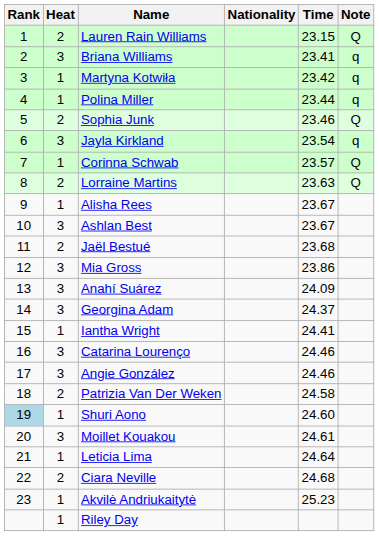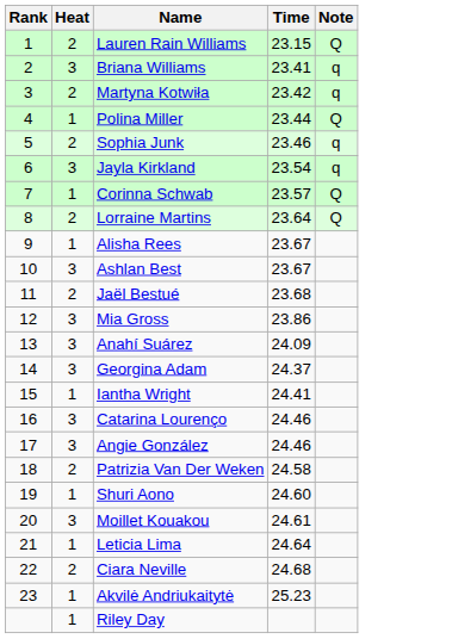 <table class="wikitable sortable" style="text-align:center">
 <tr>
 <th>Rank</th>
 <th>Heat</th>
 <th>Name</th>
-<th>Nationality</th>
 <th>Time</th>
 <th>Note</th>
 </tr>
 <tr bgcolor=ccffcc>
 <td>1</td>
 <td>2</td>
 <td align=left><a href='#'>Lauren Rain Williams</a></td>
-<td align=left></td>
 <td>23.15</td>
 <td>Q</td>
 </tr>
 <tr bgcolor=ccffcc>
 <td>2</td>
 <td>3</td>
 <td align=left><a href='#'>Briana Williams</a></td>
-<td align=left></td>
 <td>23.41</td>
 <td>q</td>
 </tr>
 <tr bgcolor=ccffcc>
 <td>3</td>
-<td>1</td>
+<td>2</td>
 <td align=left><a href='#'>Martyna Kotwiła</a></td>
-<td align=left></td>
 <td>23.42</td>
 <td>q</td>
 </tr>
 <tr bgcolor=ccffcc>
 <td>4</td>
 <td>1</td>
 <td align=left><a href='#'>Polina Miller</a></td>
-<td align=left></td>
 <td>23.44</td>
-<td>q</td>
+<td>Q</td>
 </tr>
 <tr bgcolor=ddffdd>
 <td>5</td>
 <td>2</td>
 <td align=left><a href='#'>Sophia Junk</a></td>
-<td align=left></td>
 <td>23.46</td>
-<td>Q</td>
+<td>q</td>
 </tr>
 <tr bgcolor=ccffcc>
 <td>6</td>
 <td>3</td>
 <td align=left><a href='#'>Jayla Kirkland</a></td>
-<td align=left></td>
 <td>23.54</td>
 <td>q</td>
 </tr>
 <tr bgcolor=ccffcc>
 <td>7</td>
 <td>1</td>
 <td align=left><a href='#'>Corinna Schwab</a></td>
-<td align=left></td>
 <td>23.57</td>
 <td>Q</td>
 </tr>
 <tr bgcolor=ddffdd>
 <td>8</td>
 <td>2</td>
 <td align=left><a href='#'>Lorraine Martins</a></td>
-<td align=left></td>
-<td>23.63</td>
+<td>23.64</td>
 <td>Q</td>
 </tr>
 <tr>
 <td>9</td>
 <td>1</td>
 <td align=left><a href='#'>Alisha Rees</a></td>
-<td align=left></td>
 <td>23.67</td>
 <td></td>
 </tr>
 <tr>
 <td>10</td>
 <td>3</td>
 <td align=left><a href='#'>Ashlan Best</a></td>
-<td align=left></td>
 <td>23.67</td>
 <td></td>
 </tr>
 <tr>
 <td>11</td>
 <td>2</td>
 <td align=left><a href='#'>Jaël Bestué</a></td>
-<td align=left></td>
 <td>23.68</td>
 <td></td>
 </tr>
 <tr>
 <td>12</td>
 <td>3</td>
 <td align=left><a href='#'>Mia Gross</a></td>
-<td align=left></td>
 <td>23.86</td>
 <td></td>
 </tr>
 <tr>
 <td>13</td>
 <td>3</td>
 <td align=left><a href='#'>Anahí Suárez</a></td>
-<td align=left></td>
 <td>24.09</td>
 <td></td>
 </tr>
 <tr>
 <td>14</td>
 <td>3</td>
 <td align=left><a href='#'>Georgina Adam</a></td>
-<td align=left></td>
 <td>24.37</td>
 <td></td>
 </tr>
 <tr>
 <td>15</td>
 <td>1</td>
 <td align=left><a href='#'>Iantha Wright</a></td>
-<td align=left></td>
 <td>24.41</td>
 <td></td>
 </tr>
 <tr>
 <td>16</td>
 <td>3</td>
 <td align=left><a href='#'>Catarina Lourenço</a></td>
-<td align=left></td>
 <td>24.46</td>
 <td></td>
 </tr>
 <tr>
 <td>17</td>
 <td>3</td>
 <td align=left><a href='#'>Angie González</a></td>
-<td align=left></td>
 <td>24.46</td>
 <td></td>
 </tr>
 <tr>
 <td>18</td>
 <td>2</td>
 <td align=left><a href='#'>Patrizia Van Der Weken</a></td>
-<td align=left></td>
 <td>24.58</td>
 <td></td>
 </tr>
 <tr>
-<td style="background: lightblue;">19</td>
+<td>19</td>
 <td>1</td>
 <td align=left><a href='#'>Shuri Aono</a></td>
-<td align=left></td>
 <td>24.60</td>
 <td></td>
 </tr>
 <tr>
 <td>20</td>
 <td>3</td>
 <td align=left><a href='#'>Moillet Kouakou</a></td>
-<td align=left></td>
 <td>24.61</td>
 <td></td>
 </tr>
 <tr>
 <td>21</td>
 <td>1</td>
 <td align=left><a href='#'>Leticia Lima</a></td>
-<td align=left></td>
 <td>24.64</td>
 <td></td>
 </tr>
 <tr>
 <td>22</td>
 <td>2</td>
 <td align=left><a href='#'>Ciara Neville</a></td>
-<td align=left></td>
 <td>24.68</td>
 <td></td>
 </tr>
 <tr>
 <td>23</td>
 <td>1</td>
 <td align=left><a href='#'>Akvilė Andriukaitytė</a></td>
-<td align=left></td>
 <td>25.23</td>
 <td></td>
 </tr>
 <tr>
 <td></td>
 <td>1</td>
 <td align=left><a href='#'>Riley Day</a></td>
-<td align=left></td>
 <td></td>
 <td></td>
 </tr>
 </table>
